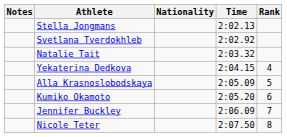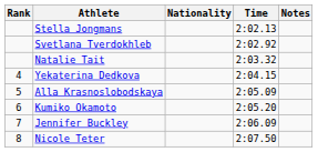 <table class="wikitable sortable" style="text-align:center">
 <tr>
-<th>Notes</th>
+<th>Rank</th>
 <th>Athlete</th>
 <th>Nationality</th>
 <th>Time</th>
-<th>Rank</th>
+<th>Notes</th>
 </tr>
 <tr>
 <td></td>
 <td align=left><a href='#'>Stella Jongmans</a></td>
 <td align=left></td>
 <td>2:02.13</td>
 <td></td>
 </tr>
 <tr>
 <td></td>
 <td align=left><a href='#'>Svetlana Tverdokhleb</a></td>
 <td align=left></td>
 <td>2:02.92</td>
 <td></td>
 </tr>
 <tr>
 <td></td>
 <td align=left><a href='#'>Natalie Tait</a></td>
 <td align=left></td>
 <td>2:03.32</td>
 <td></td>
 </tr>
 <tr>
-<td></td>
+<td>4</td>
 <td align=left><a href='#'>Yekaterina Dedkova</a></td>
 <td align=left></td>
 <td>2:04.15</td>
-<td>4</td>
+<td></td>
 </tr>
 <tr>
-<td></td>
+<td>5</td>
 <td align=left><a href='#'>Alla Krasnoslobodskaya</a></td>
 <td align=left></td>
 <td>2:05.09</td>
-<td>5</td>
+<td></td>
 </tr>
 <tr>
-<td></td>
+<td>6</td>
 <td align=left><a href='#'>Kumiko Okamoto</a></td>
 <td align=left></td>
 <td>2:05.20</td>
-<td>6</td>
+<td></td>
 </tr>
 <tr>
-<td></td>
+<td>7</td>
 <td align=left><a href='#'>Jennifer Buckley</a></td>
 <td align=left></td>
 <td>2:06.09</td>
-<td>7</td>
+<td></td>
 </tr>
 <tr>
-<td></td>
+<td>8</td>
 <td align=left><a href='#'>Nicole Teter</a></td>
 <td align=left></td>
 <td>2:07.50</td>
-<td>8</td>
+<td></td>
 </tr>
 </table>
